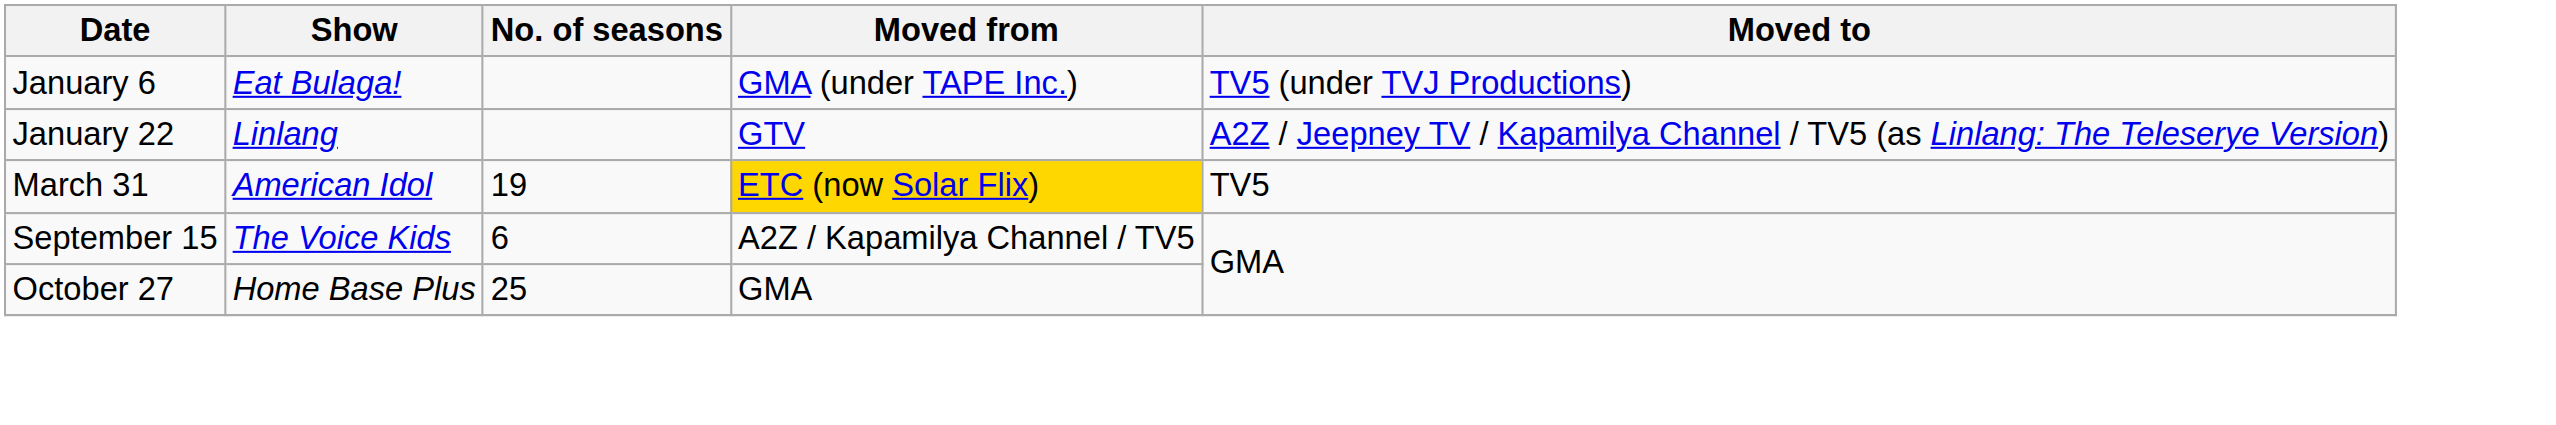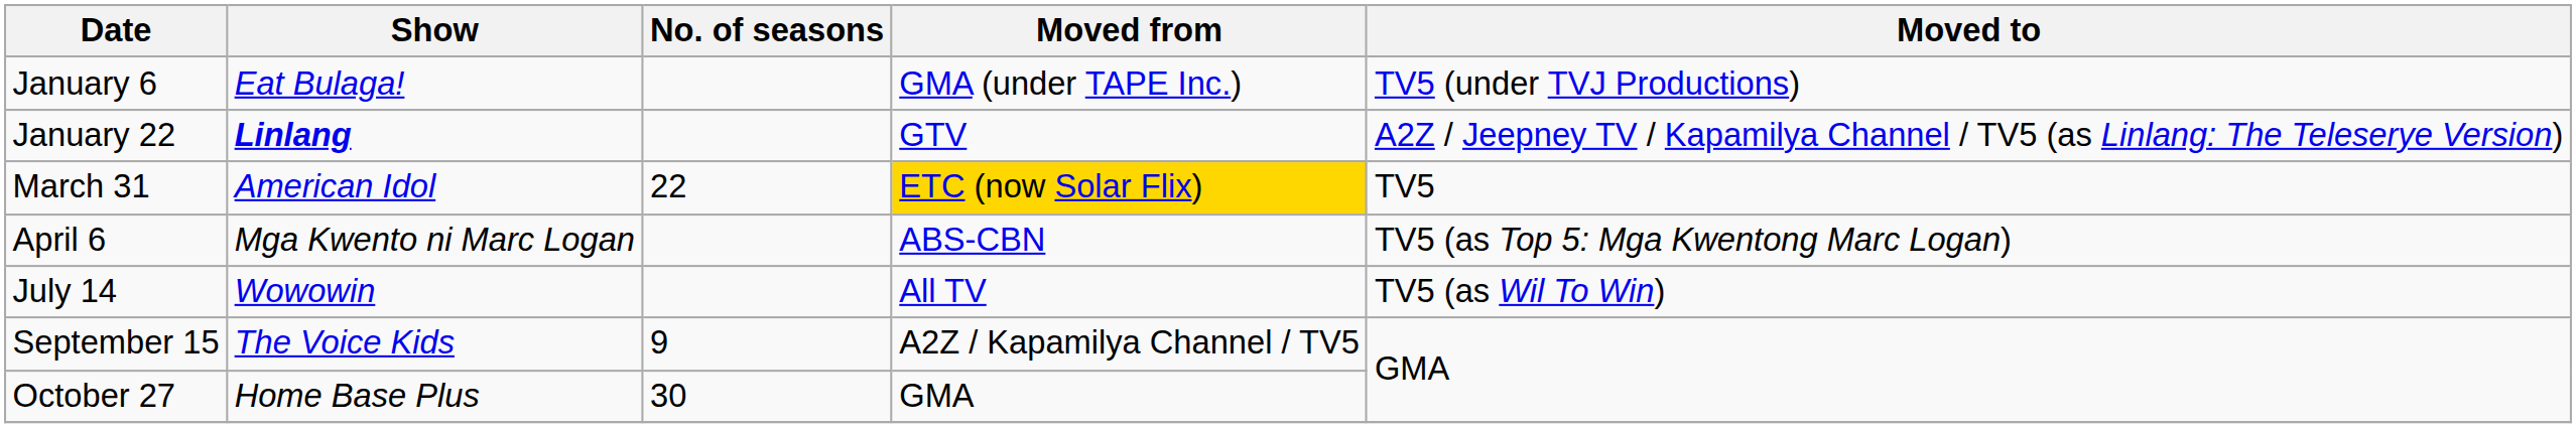 <table class="wikitable">
 <tr>
 <th>Date</th>
 <th>Show</th>
 <th>No. of seasons</th>
 <th>Moved from</th>
 <th>Moved to</th>
 </tr>
 <tr>
 <td>January 6</td>
 <td><em><a href='#'>Eat Bulaga!</a></em></td>
 <td></td>
 <td><a href='#'>GMA</a> (under <a href='#'>TAPE Inc.</a>)</td>
 <td><a href='#'>TV5</a> (under <a href='#'>TVJ Productions</a>)</td>
 </tr>
 <tr>
 <td>January 22</td>
-<td><em><a href='#'>Linlang</a></em></td>
+<td><strong><em><a href='#'>Linlang</a></em></strong></td>
 <td></td>
 <td><a href='#'>GTV</a></td>
 <td><a href='#'>A2Z</a> / <a href='#'>Jeepney TV</a> / <a href='#'>Kapamilya Channel</a> / TV5 (as <em><a href='#'>Linlang: The Teleserye Version</a></em>)</td>
 </tr>
 <tr>
 <td>March 31</td>
 <td><em><a href='#'>American Idol</a></em></td>
-<td>19</td>
+<td>22</td>
 <td style="background: gold;"><a href='#'>ETC</a> (now <a href='#'>Solar Flix</a>)</td>
 <td>TV5</td>
 </tr>
 <tr>
+<td>April 6</td>
+<td><em>Mga Kwento ni Marc Logan</em></td>
+<td></td>
+<td><a href='#'>ABS-CBN</a></td>
+<td>TV5 (as <em>Top 5: Mga Kwentong Marc Logan</em>)</td>
+</tr>
+<tr>
+<td>July 14</td>
+<td><em><a href='#'>Wowowin</a></em></td>
+<td></td>
+<td><a href='#'>All TV</a></td>
+<td>TV5 (as <em><a href='#'>Wil To Win</a></em>)</td>
+</tr>
+<tr>
 <td>September 15</td>
 <td><em><a href='#'>The Voice Kids</a></em></td>
-<td>6</td>
+<td>9</td>
 <td>A2Z / Kapamilya Channel / TV5</td>
 <td rowspan="2">GMA</td>
 </tr>
 <tr>
 <td>October 27</td>
 <td><em>Home Base Plus</em></td>
-<td>25</td>
+<td>30</td>
 <td>GMA</td>
 </tr>
 <tr>
 </tr>
 </table>
